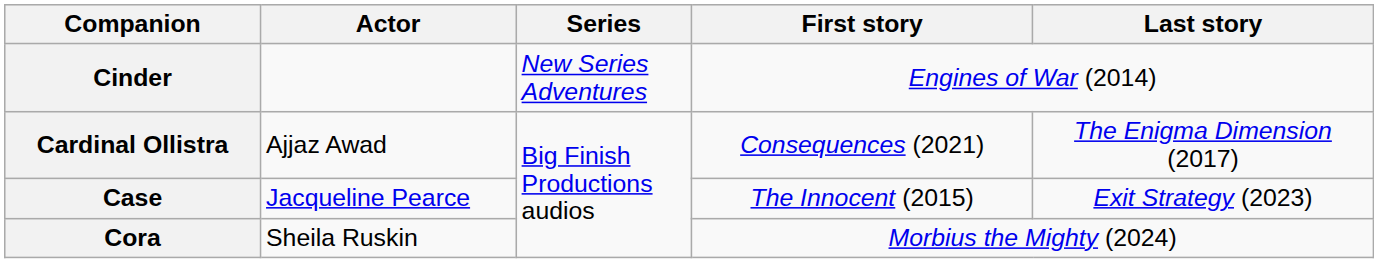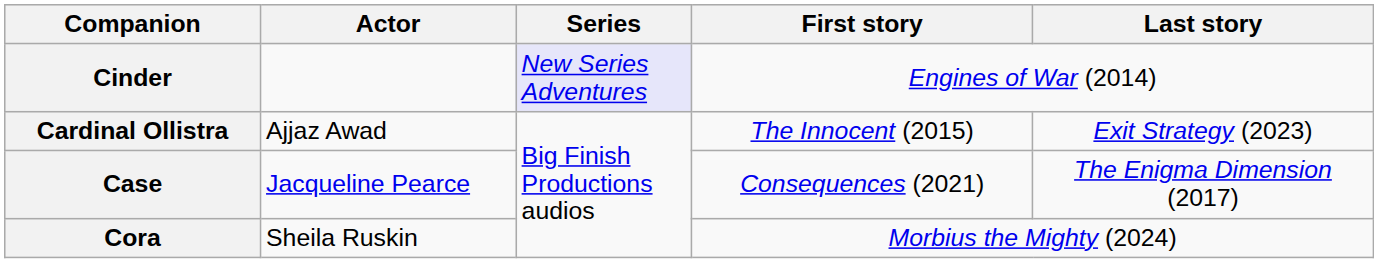 <table class="wikitable plainrowheaders" style="width:100%;">
 <tr>
 <th scope="col" style="width:15%;">Companion</th>
 <th scope="col" style="width:15%;">Actor</th>
 <th scope="col" style="width:10%;">Series</th>
 <th scope="col" style="width:20%;">First story</th>
 <th scope="col" style="width:20%;">Last story</th>
 </tr>
 <tr>
 <th scope="row">Cinder</th>
 <td></td>
-<td><em><a href='#'>New Series Adventures</a></em></td>
+<td style="background: lavender;"><em><a href='#'>New Series Adventures</a></em></td>
 <td align="center" colspan="2"><em><a href='#'>Engines of War</a></em> (2014)</td>
 </tr>
 <tr>
 <th scope="row">Cardinal Ollistra</th>
 <td>Ajjaz Awad</td>
 <td rowspan="3"><a href='#'>Big Finish Productions</a> audios</td>
-<td align="center"><em><a href='#'>Consequences</a></em> (2021)</td>
-<td align="center"><em><a href='#'>The Enigma Dimension</a></em> (2017)</td>
+<td align="center"><em><a href='#'>The Innocent</a></em> (2015)</td>
+<td align="center"><em><a href='#'>Exit Strategy</a></em> (2023)</td>
 </tr>
 <tr>
 <th scope="row">Case</th>
 <td><a href='#'>Jacqueline Pearce</a></td>
-<td align="center"><em><a href='#'>The Innocent</a></em> (2015)</td>
-<td align="center"><em><a href='#'>Exit Strategy</a></em> (2023)</td>
+<td align="center"><em><a href='#'>Consequences</a></em> (2021)</td>
+<td align="center"><em><a href='#'>The Enigma Dimension</a></em> (2017)</td>
 </tr>
 <tr>
 <th scope="row">Cora</th>
 <td>Sheila Ruskin</td>
 <td align="center" colspan="2"><em><a href='#'>Morbius the Mighty</a></em> (2024)</td>
 </tr>
 </table>
